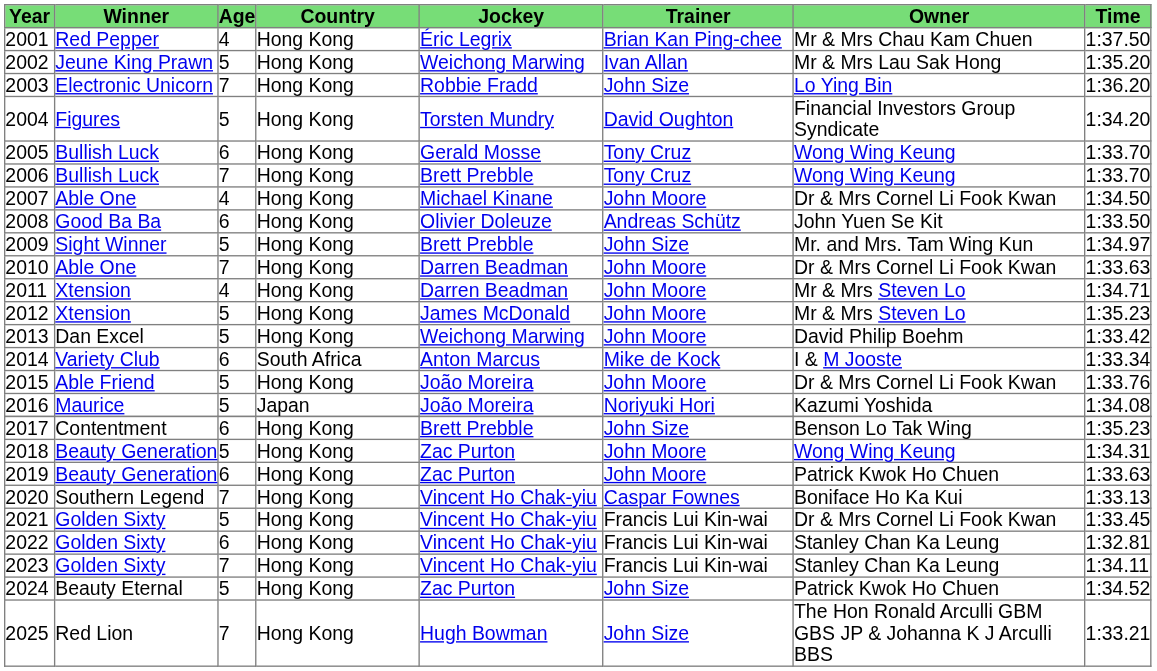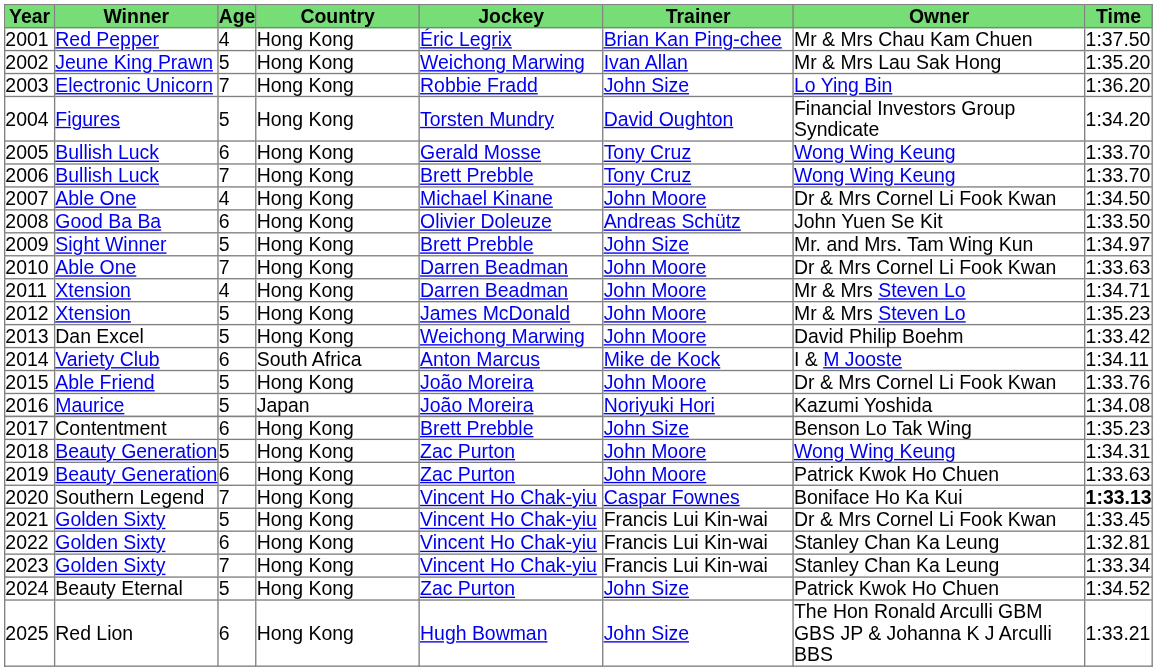 <table class = "sortable" | border="1" cellpadding="0" style="border-collapse: collapse; font-size:90%">
 <tr bgcolor="#77dd77" align="center">
 <td width="36px"><strong>Year</strong><br></td>
 <td width="120px"><strong>Winner</strong><br></td>
 <td><strong>Age</strong><br></td>
 <td width="120px"><strong>Country</strong><br></td>
 <td width="135px"><strong>Jockey</strong><br></td>
 <td width="140px"><strong>Trainer</strong><br></td>
 <td width="215px"><strong>Owner</strong><br></td>
 <td><strong>Time</strong></td>
 </tr>
 <tr>
 <td>2001</td>
 <td><a href='#'>Red Pepper</a></td>
 <td>4</td>
 <td>Hong Kong</td>
 <td><a href='#'>Éric Legrix</a></td>
 <td><a href='#'>Brian Kan Ping-chee</a></td>
 <td>Mr & Mrs Chau Kam Chuen</td>
 <td>1:37.50</td>
 </tr>
 <tr>
 <td>2002</td>
 <td><a href='#'>Jeune King Prawn</a></td>
 <td>5</td>
 <td>Hong Kong</td>
 <td><a href='#'>Weichong Marwing</a></td>
 <td><a href='#'>Ivan Allan</a></td>
 <td>Mr & Mrs Lau Sak Hong</td>
 <td>1:35.20</td>
 </tr>
 <tr>
 <td>2003</td>
 <td><a href='#'>Electronic Unicorn</a></td>
 <td>7</td>
 <td>Hong Kong</td>
 <td><a href='#'>Robbie Fradd</a></td>
 <td><a href='#'>John Size</a></td>
 <td><a href='#'>Lo Ying Bin</a></td>
 <td>1:36.20</td>
 </tr>
 <tr>
 <td>2004</td>
 <td><a href='#'>Figures</a></td>
 <td>5</td>
 <td>Hong Kong</td>
 <td><a href='#'>Torsten Mundry</a></td>
 <td><a href='#'>David Oughton</a></td>
 <td>Financial Investors Group Syndicate</td>
 <td>1:34.20</td>
 </tr>
 <tr>
 <td>2005</td>
 <td><a href='#'>Bullish Luck</a></td>
 <td>6</td>
 <td>Hong Kong</td>
 <td><a href='#'>Gerald Mosse</a></td>
 <td><a href='#'>Tony Cruz</a></td>
 <td><a href='#'>Wong Wing Keung</a></td>
 <td>1:33.70</td>
 </tr>
 <tr>
 <td>2006</td>
 <td><a href='#'>Bullish Luck</a></td>
 <td>7</td>
 <td>Hong Kong</td>
 <td><a href='#'>Brett Prebble</a></td>
 <td><a href='#'>Tony Cruz</a></td>
 <td><a href='#'>Wong Wing Keung</a></td>
 <td>1:33.70</td>
 </tr>
 <tr>
 <td>2007</td>
 <td><a href='#'>Able One</a></td>
 <td>4</td>
 <td>Hong Kong</td>
 <td><a href='#'>Michael Kinane</a></td>
 <td><a href='#'>John Moore</a></td>
 <td>Dr & Mrs Cornel Li Fook Kwan</td>
 <td>1:34.50</td>
 </tr>
 <tr>
 <td>2008</td>
 <td><a href='#'>Good Ba Ba</a></td>
 <td>6</td>
 <td>Hong Kong</td>
 <td><a href='#'>Olivier Doleuze</a></td>
 <td><a href='#'>Andreas Schütz</a></td>
 <td>John Yuen Se Kit</td>
 <td>1:33.50</td>
 </tr>
 <tr>
 <td>2009</td>
 <td><a href='#'>Sight Winner</a></td>
 <td>5</td>
 <td>Hong Kong</td>
 <td><a href='#'>Brett Prebble</a></td>
 <td><a href='#'>John Size</a></td>
 <td>Mr. and Mrs. Tam Wing Kun</td>
 <td>1:34.97</td>
 </tr>
 <tr>
 <td>2010</td>
 <td><a href='#'>Able One</a></td>
 <td>7</td>
 <td>Hong Kong</td>
 <td><a href='#'>Darren Beadman</a></td>
 <td><a href='#'>John Moore</a></td>
 <td>Dr & Mrs Cornel Li Fook Kwan</td>
 <td>1:33.63</td>
 </tr>
 <tr>
 <td>2011</td>
 <td><a href='#'>Xtension</a></td>
 <td>4</td>
 <td>Hong Kong</td>
 <td><a href='#'>Darren Beadman</a></td>
 <td><a href='#'>John Moore</a></td>
 <td>Mr & Mrs <a href='#'>Steven Lo</a></td>
 <td>1:34.71</td>
 </tr>
 <tr>
 <td>2012</td>
 <td><a href='#'>Xtension</a></td>
 <td>5</td>
 <td>Hong Kong</td>
 <td><a href='#'>James McDonald</a></td>
 <td><a href='#'>John Moore</a></td>
 <td>Mr & Mrs <a href='#'>Steven Lo</a></td>
 <td>1:35.23</td>
 </tr>
 <tr>
 <td>2013</td>
 <td>Dan Excel</td>
 <td>5</td>
 <td>Hong Kong</td>
 <td><a href='#'>Weichong Marwing</a></td>
 <td><a href='#'>John Moore</a></td>
 <td>David Philip Boehm</td>
 <td>1:33.42</td>
 </tr>
 <tr>
 <td>2014</td>
 <td><a href='#'>Variety Club</a></td>
 <td>6</td>
 <td>South Africa</td>
 <td><a href='#'>Anton Marcus</a></td>
 <td><a href='#'>Mike de Kock</a></td>
 <td>I & <a href='#'>M Jooste</a></td>
-<td>1:33.34</td>
+<td>1:34.11</td>
 </tr>
 <tr>
 <td>2015</td>
 <td><a href='#'>Able Friend</a></td>
 <td>5</td>
 <td>Hong Kong</td>
 <td><a href='#'>João Moreira</a></td>
 <td><a href='#'>John Moore</a></td>
 <td>Dr & Mrs Cornel Li Fook Kwan</td>
 <td>1:33.76</td>
 </tr>
 <tr>
 <td>2016</td>
 <td><a href='#'>Maurice</a></td>
 <td>5</td>
 <td>Japan</td>
 <td><a href='#'>João Moreira</a></td>
 <td><a href='#'>Noriyuki Hori</a></td>
 <td>Kazumi Yoshida</td>
 <td>1:34.08</td>
 </tr>
 <tr>
 </tr>
 <tr>
 <td>2017</td>
 <td>Contentment</td>
 <td>6</td>
 <td>Hong Kong</td>
 <td><a href='#'>Brett Prebble</a></td>
 <td><a href='#'>John Size</a></td>
 <td>Benson Lo Tak Wing</td>
 <td>1:35.23</td>
 </tr>
 <tr>
 <td>2018</td>
 <td><a href='#'>Beauty Generation</a></td>
 <td>5</td>
 <td>Hong Kong</td>
 <td><a href='#'>Zac Purton</a></td>
 <td><a href='#'>John Moore</a></td>
 <td><a href='#'>Wong Wing Keung</a></td>
 <td>1:34.31</td>
 </tr>
 <tr>
 <td>2019</td>
 <td><a href='#'>Beauty Generation</a></td>
 <td>6</td>
 <td>Hong Kong</td>
 <td><a href='#'>Zac Purton</a></td>
 <td><a href='#'>John Moore</a></td>
 <td>Patrick Kwok Ho Chuen</td>
 <td>1:33.63</td>
 </tr>
 <tr>
 <td>2020</td>
 <td>Southern Legend</td>
 <td>7</td>
 <td>Hong Kong</td>
 <td><a href='#'>Vincent Ho Chak-yiu</a></td>
 <td><a href='#'>Caspar Fownes</a></td>
 <td>Boniface Ho Ka Kui</td>
-<td>1:33.13</td>
+<td><strong>1:33.13</strong></td>
 </tr>
 <tr>
 <td>2021</td>
 <td><a href='#'>Golden Sixty</a></td>
 <td>5</td>
 <td>Hong Kong</td>
 <td><a href='#'>Vincent Ho Chak-yiu</a></td>
 <td>Francis Lui Kin-wai</td>
 <td>Dr & Mrs Cornel Li Fook Kwan</td>
 <td>1:33.45</td>
 </tr>
 <tr>
 <td>2022</td>
 <td><a href='#'>Golden Sixty</a></td>
 <td>6</td>
 <td>Hong Kong</td>
 <td><a href='#'>Vincent Ho Chak-yiu</a></td>
 <td>Francis Lui Kin-wai</td>
 <td>Stanley Chan Ka Leung</td>
 <td>1:32.81</td>
 </tr>
 <tr>
 <td>2023</td>
 <td><a href='#'>Golden Sixty</a></td>
 <td>7</td>
 <td>Hong Kong</td>
 <td><a href='#'>Vincent Ho Chak-yiu</a></td>
 <td>Francis Lui Kin-wai</td>
 <td>Stanley Chan Ka Leung</td>
-<td>1:34.11</td>
+<td>1:33.34</td>
 </tr>
 <tr>
 <td>2024</td>
 <td>Beauty Eternal</td>
 <td>5</td>
 <td>Hong Kong</td>
 <td><a href='#'>Zac Purton</a></td>
 <td><a href='#'>John Size</a></td>
 <td>Patrick Kwok Ho Chuen</td>
 <td>1:34.52</td>
 </tr>
 <tr>
 <td>2025</td>
 <td>Red Lion</td>
-<td>7</td>
+<td>6</td>
 <td>Hong Kong</td>
 <td><a href='#'>Hugh Bowman</a></td>
 <td><a href='#'>John Size</a></td>
 <td>The Hon Ronald Arculli GBM GBS JP & Johanna K J Arculli BBS</td>
 <td>1:33.21</td>
 </tr>
 </table>
